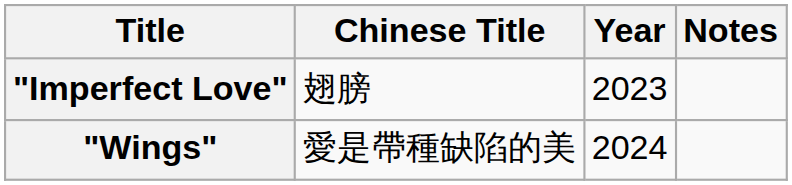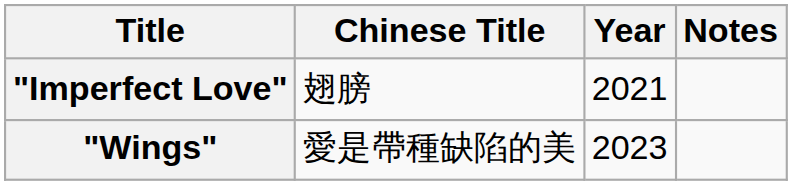 <table class="wikitable plainrowheaders">
 <tr>
 <th>Title</th>
 <th>Chinese Title</th>
 <th>Year</th>
 <th>Notes</th>
 </tr>
 <tr>
 <th scope=row>"Imperfect Love" </th>
 <td>翅膀</td>
-<td>2023</td>
+<td>2021</td>
 <td></td>
 </tr>
 <tr>
 <th scope=row>"Wings" </th>
 <td>愛是帶種缺陷的美</td>
-<td>2024</td>
+<td>2023</td>
 <td></td>
 </tr>
 </table>
